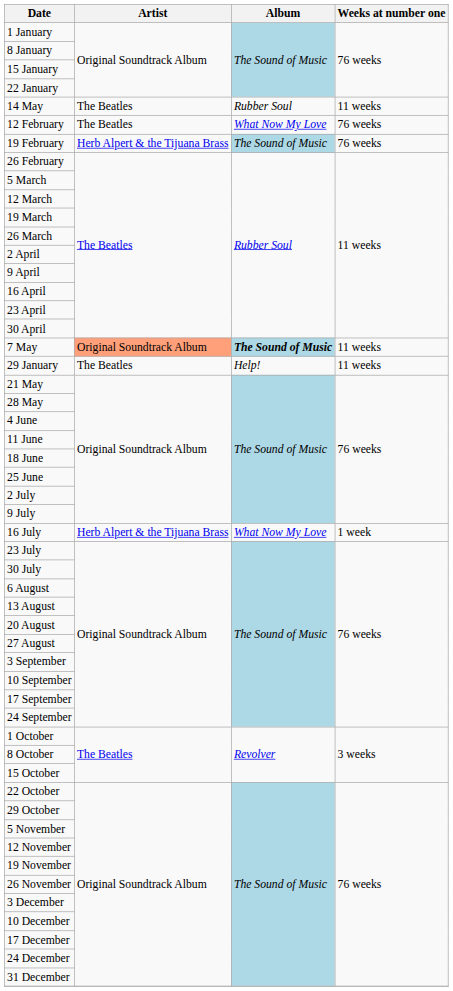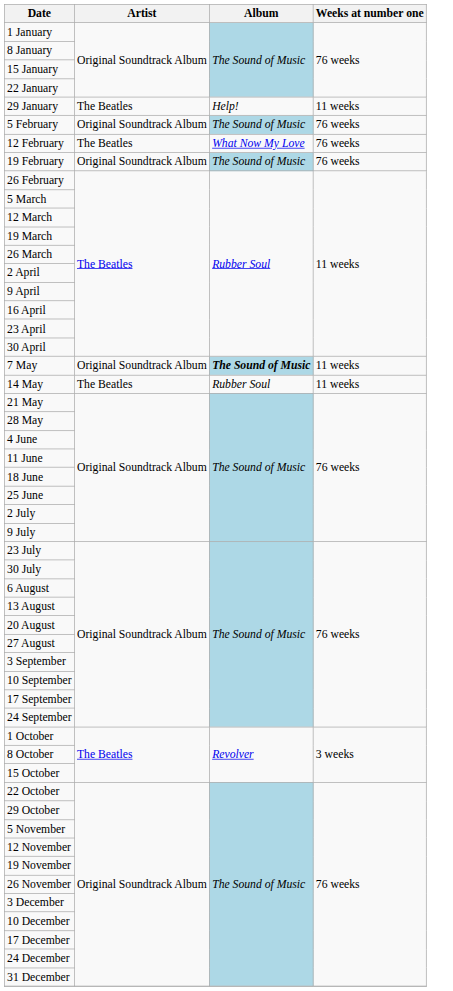 <table class="wikitable">
 <tr>
 <th>Date</th>
 <th>Artist</th>
 <th>Album</th>
 <th>Weeks at number one</th>
 </tr>
 <tr>
 <td>1 January</td>
 <td rowspan="4">Original Soundtrack Album</td>
 <td bgcolor=lightblue rowspan="4"><em>The Sound of Music</em></td>
 <td rowspan="4">76 weeks</td>
 </tr>
 <tr>
 <td>8 January</td>
 </tr>
 <tr>
 <td>15 January</td>
 </tr>
 <tr>
 <td>22 January</td>
 </tr>
 <tr>
-<td>14 May</td>
+<td>29 January</td>
 <td>The Beatles</td>
-<td><em>Rubber Soul</em></td>
+<td><em>Help!</em></td>
 <td>11 weeks</td>
+</tr>
+<tr>
+<td>5 February</td>
+<td>Original Soundtrack Album</td>
+<td bgcolor=lightblue><em>The Sound of Music</em></td>
+<td>76 weeks</td>
 </tr>
 <tr>
 <td>12 February</td>
 <td>The Beatles</td>
 <td><em><a href='#'>What Now My Love</a></em></td>
 <td>76 weeks</td>
 </tr>
 <tr>
 <td>19 February</td>
-<td><a href='#'>Herb Alpert & the Tijuana Brass</a></td>
+<td>Original Soundtrack Album</td>
 <td bgcolor=lightblue><em>The Sound of Music</em></td>
 <td>76 weeks</td>
 </tr>
 <tr>
 <td>26 February</td>
 <td rowspan="10"><a href='#'>The Beatles</a></td>
 <td rowspan="10"><em><a href='#'>Rubber Soul</a></em></td>
 <td rowspan="10">11 weeks</td>
 </tr>
 <tr>
 <td>5 March</td>
 </tr>
 <tr>
 <td>12 March</td>
 </tr>
 <tr>
 <td>19 March</td>
 </tr>
 <tr>
 <td>26 March</td>
 </tr>
 <tr>
 <td>2 April</td>
 </tr>
 <tr>
 <td>9 April</td>
 </tr>
 <tr>
 <td>16 April</td>
 </tr>
 <tr>
 <td>23 April</td>
 </tr>
 <tr>
 <td>30 April</td>
 </tr>
 <tr>
 <td>7 May</td>
-<td style="background: lightsalmon;">Original Soundtrack Album</td>
+<td>Original Soundtrack Album</td>
 <td bgcolor=lightblue><strong><em>The Sound of Music</em></strong></td>
 <td>11 weeks</td>
 </tr>
 <tr>
-<td>29 January</td>
+<td>14 May</td>
 <td>The Beatles</td>
-<td><em>Help!</em></td>
+<td><em>Rubber Soul</em></td>
 <td>11 weeks</td>
 </tr>
 <tr>
 <td>21 May</td>
 <td rowspan="8">Original Soundtrack Album</td>
 <td bgcolor=lightblue rowspan="8"><em>The Sound of Music</em></td>
 <td rowspan="8">76 weeks</td>
 </tr>
 <tr>
 <td>28 May</td>
 </tr>
 <tr>
 <td>4 June</td>
 </tr>
 <tr>
 <td>11 June</td>
 </tr>
 <tr>
 <td>18 June</td>
 </tr>
 <tr>
 <td>25 June</td>
 </tr>
 <tr>
 <td>2 July</td>
 </tr>
 <tr>
 <td>9 July</td>
-</tr>
-<tr>
-<td>16 July</td>
-<td><a href='#'>Herb Alpert & the Tijuana Brass</a></td>
-<td><em><a href='#'>What Now My Love</a></em></td>
-<td>1 week</td>
 </tr>
 <tr>
 <td>23 July</td>
 <td rowspan="10">Original Soundtrack Album</td>
 <td bgcolor=lightblue rowspan="10"><em>The Sound of Music</em></td>
 <td rowspan="10">76 weeks</td>
 </tr>
 <tr>
 <td>30 July</td>
 </tr>
 <tr>
 <td>6 August</td>
 </tr>
 <tr>
 <td>13 August</td>
 </tr>
 <tr>
 <td>20 August</td>
 </tr>
 <tr>
 <td>27 August</td>
 </tr>
 <tr>
 <td>3 September</td>
 </tr>
 <tr>
 <td>10 September</td>
 </tr>
 <tr>
 <td>17 September</td>
 </tr>
 <tr>
 <td>24 September</td>
 </tr>
 <tr>
 <td>1 October</td>
 <td rowspan="3"><a href='#'>The Beatles</a></td>
 <td rowspan="3"><em><a href='#'>Revolver</a></em></td>
 <td rowspan="3">3 weeks</td>
 </tr>
 <tr>
 <td>8 October</td>
 </tr>
 <tr>
 <td>15 October</td>
 </tr>
 <tr>
 <td>22 October</td>
 <td rowspan="11">Original Soundtrack Album</td>
 <td bgcolor=lightblue rowspan="11"><em>The Sound of Music</em></td>
 <td rowspan="11">76 weeks</td>
 </tr>
 <tr>
 <td>29 October</td>
 </tr>
 <tr>
 <td>5 November</td>
 </tr>
 <tr>
 <td>12 November</td>
 </tr>
 <tr>
 <td>19 November</td>
 </tr>
 <tr>
 <td>26 November</td>
 </tr>
 <tr>
 <td>3 December</td>
 </tr>
 <tr>
 <td>10 December</td>
 </tr>
 <tr>
 <td>17 December</td>
 </tr>
 <tr>
 <td>24 December</td>
 </tr>
 <tr>
 <td>31 December</td>
 </tr>
 <tr>
 </tr>
 </table>
